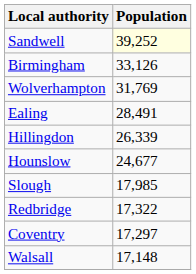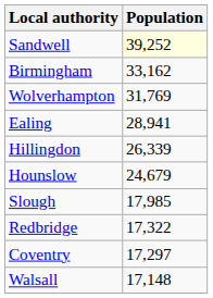 <table class="sortable wikitable floatright">
 <tr>
 <th>Local authority</th>
 <th>Population</th>
 </tr>
 <tr>
 <td><a href='#'>Sandwell</a></td>
 <td style="background: lightyellow;">39,252</td>
 </tr>
 <tr>
 <td><a href='#'>Birmingham</a></td>
-<td>33,126</td>
+<td>33,162</td>
 </tr>
 <tr>
 <td><a href='#'>Wolverhampton</a></td>
 <td>31,769</td>
 </tr>
 <tr>
 <td><a href='#'>Ealing</a></td>
-<td>28,491</td>
+<td>28,941</td>
 </tr>
 <tr>
 <td><a href='#'>Hillingdon</a></td>
 <td>26,339</td>
 </tr>
 <tr>
 <td><a href='#'>Hounslow</a></td>
-<td>24,677</td>
+<td>24,679</td>
 </tr>
 <tr>
 <td><a href='#'>Slough</a></td>
 <td>17,985</td>
 </tr>
 <tr>
 <td><a href='#'>Redbridge</a></td>
 <td>17,322</td>
 </tr>
 <tr>
 <td><a href='#'>Coventry</a></td>
 <td>17,297</td>
 </tr>
 <tr>
 <td><a href='#'>Walsall</a></td>
 <td>17,148</td>
 </tr>
 <tr>
 </tr>
 </table>
